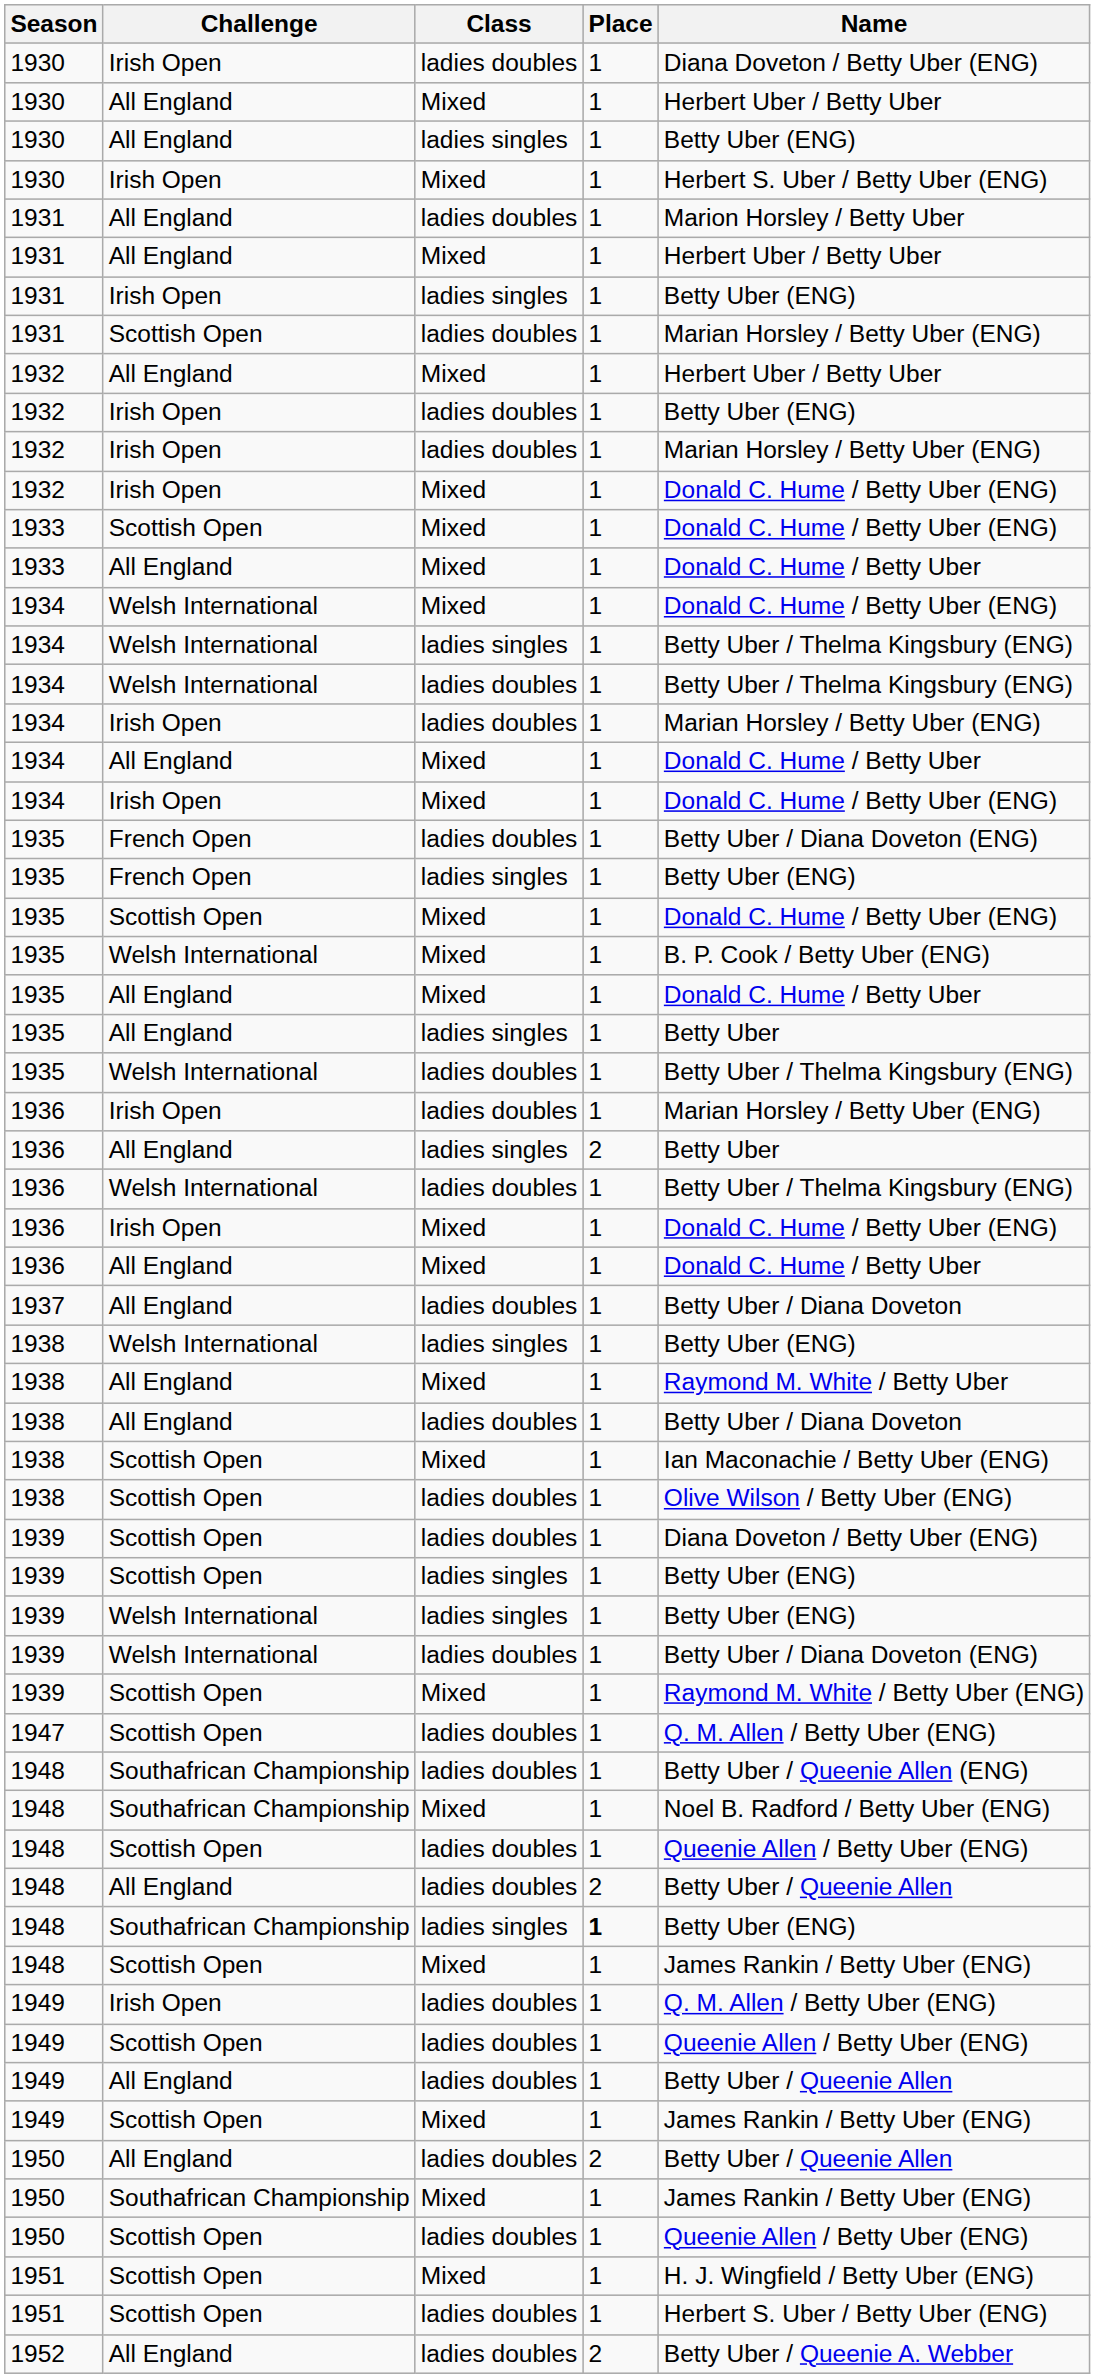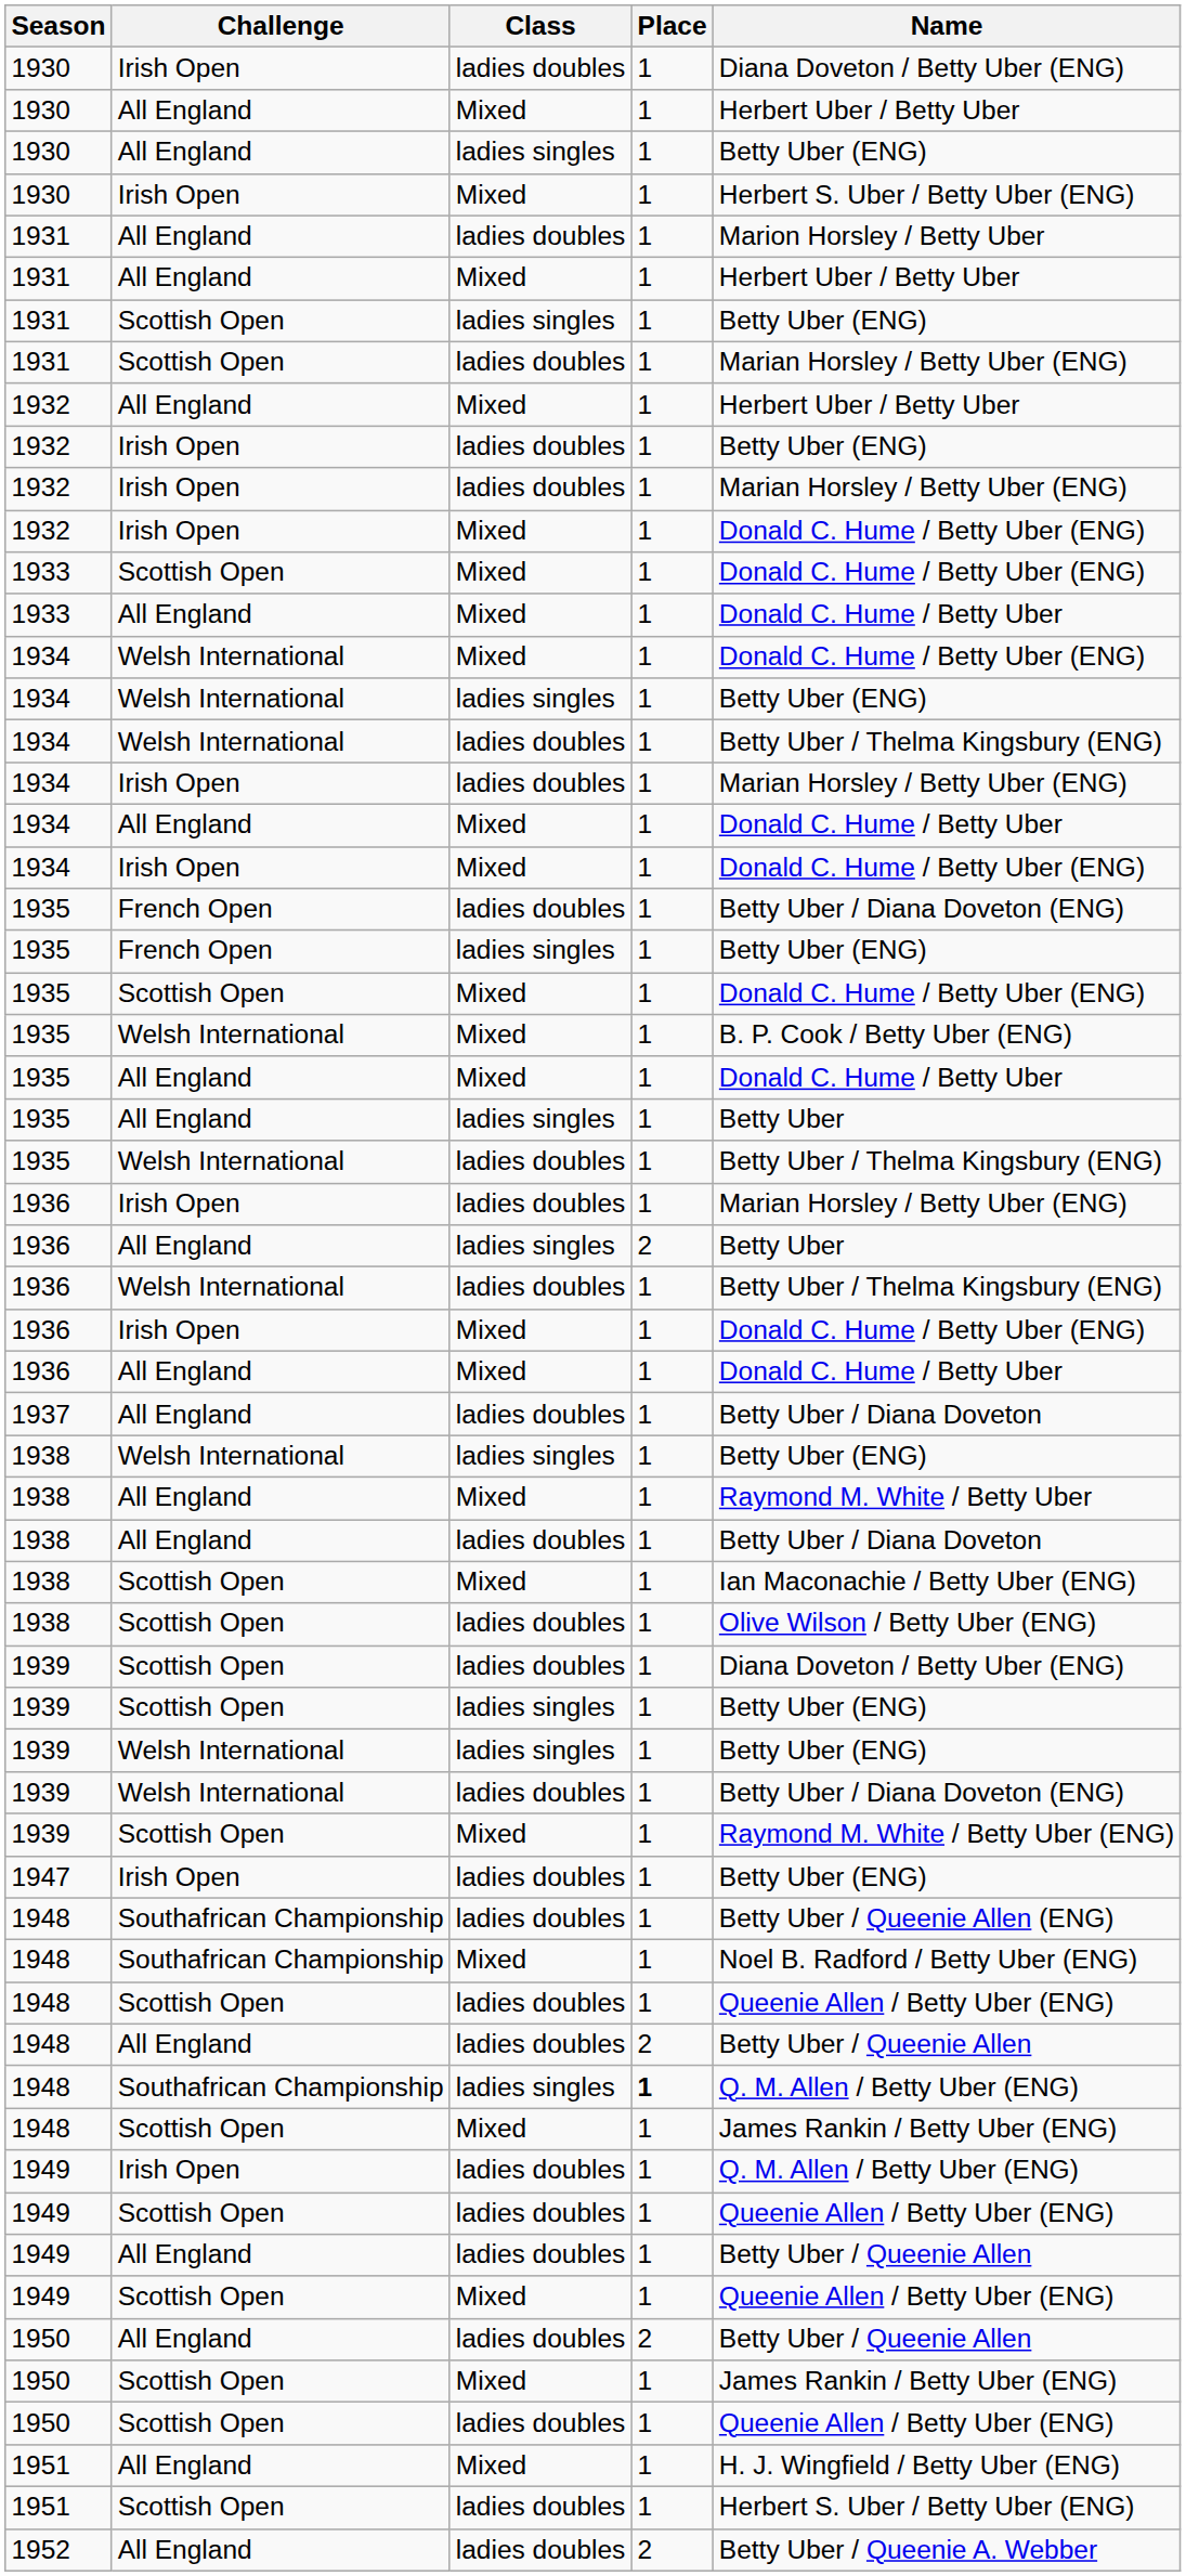 <table class="wikitable">
 <tr>
 <th>Season</th>
 <th>Challenge</th>
 <th>Class</th>
 <th>Place</th>
 <th>Name</th>
 </tr>
 <tr>
 <td>1930</td>
 <td>Irish Open</td>
 <td>ladies doubles</td>
 <td>1</td>
 <td>Diana Doveton / Betty Uber (ENG)</td>
 </tr>
 <tr>
 <td>1930</td>
 <td>All England</td>
 <td>Mixed</td>
 <td>1</td>
 <td>Herbert Uber / Betty Uber</td>
 </tr>
 <tr>
 <td>1930</td>
 <td>All England</td>
 <td>ladies singles</td>
 <td>1</td>
 <td>Betty Uber (ENG)</td>
 </tr>
 <tr>
 <td>1930</td>
 <td>Irish Open</td>
 <td>Mixed</td>
 <td>1</td>
 <td>Herbert S. Uber / Betty Uber (ENG)</td>
 </tr>
 <tr>
 <td>1931</td>
 <td>All England</td>
 <td>ladies doubles</td>
 <td>1</td>
 <td>Marion Horsley / Betty Uber</td>
 </tr>
 <tr>
 <td>1931</td>
 <td>All England</td>
 <td>Mixed</td>
 <td>1</td>
 <td>Herbert Uber / Betty Uber</td>
 </tr>
 <tr>
 <td>1931</td>
-<td>Irish Open</td>
+<td>Scottish Open</td>
 <td>ladies singles</td>
 <td>1</td>
 <td>Betty Uber (ENG)</td>
 </tr>
 <tr>
 <td>1931</td>
 <td>Scottish Open</td>
 <td>ladies doubles</td>
 <td>1</td>
 <td>Marian Horsley / Betty Uber (ENG)</td>
 </tr>
 <tr>
 <td>1932</td>
 <td>All England</td>
 <td>Mixed</td>
 <td>1</td>
 <td>Herbert Uber / Betty Uber</td>
 </tr>
 <tr>
 <td>1932</td>
 <td>Irish Open</td>
 <td>ladies doubles</td>
 <td>1</td>
 <td>Betty Uber (ENG)</td>
 </tr>
 <tr>
 <td>1932</td>
 <td>Irish Open</td>
 <td>ladies doubles</td>
 <td>1</td>
 <td>Marian Horsley / Betty Uber (ENG)</td>
 </tr>
 <tr>
 <td>1932</td>
 <td>Irish Open</td>
 <td>Mixed</td>
 <td>1</td>
 <td><a href='#'>Donald C. Hume</a> / Betty Uber (ENG)</td>
 </tr>
 <tr>
 <td>1933</td>
 <td>Scottish Open</td>
 <td>Mixed</td>
 <td>1</td>
 <td><a href='#'>Donald C. Hume</a> / Betty Uber (ENG)</td>
 </tr>
 <tr>
 <td>1933</td>
 <td>All England</td>
 <td>Mixed</td>
 <td>1</td>
 <td><a href='#'>Donald C. Hume</a> / Betty Uber</td>
 </tr>
 <tr>
 <td>1934</td>
 <td>Welsh International</td>
 <td>Mixed</td>
 <td>1</td>
 <td><a href='#'>Donald C. Hume</a> / Betty Uber (ENG)</td>
 </tr>
 <tr>
 <td>1934</td>
 <td>Welsh International</td>
 <td>ladies singles</td>
 <td>1</td>
-<td>Betty Uber / Thelma Kingsbury (ENG)</td>
+<td>Betty Uber (ENG)</td>
 </tr>
 <tr>
 <td>1934</td>
 <td>Welsh International</td>
 <td>ladies doubles</td>
 <td>1</td>
 <td>Betty Uber / Thelma Kingsbury (ENG)</td>
 </tr>
 <tr>
 <td>1934</td>
 <td>Irish Open</td>
 <td>ladies doubles</td>
 <td>1</td>
 <td>Marian Horsley / Betty Uber (ENG)</td>
 </tr>
 <tr>
 <td>1934</td>
 <td>All England</td>
 <td>Mixed</td>
 <td>1</td>
 <td><a href='#'>Donald C. Hume</a> / Betty Uber</td>
 </tr>
 <tr>
 <td>1934</td>
 <td>Irish Open</td>
 <td>Mixed</td>
 <td>1</td>
 <td><a href='#'>Donald C. Hume</a> / Betty Uber (ENG)</td>
 </tr>
 <tr>
 <td>1935</td>
 <td>French Open</td>
 <td>ladies doubles</td>
 <td>1</td>
 <td>Betty Uber / Diana Doveton (ENG)</td>
 </tr>
 <tr>
 <td>1935</td>
 <td>French Open</td>
 <td>ladies singles</td>
 <td>1</td>
 <td>Betty Uber (ENG)</td>
 </tr>
 <tr>
 <td>1935</td>
 <td>Scottish Open</td>
 <td>Mixed</td>
 <td>1</td>
 <td><a href='#'>Donald C. Hume</a> / Betty Uber (ENG)</td>
 </tr>
 <tr>
 <td>1935</td>
 <td>Welsh International</td>
 <td>Mixed</td>
 <td>1</td>
 <td>B. P. Cook / Betty Uber (ENG)</td>
 </tr>
 <tr>
 <td>1935</td>
 <td>All England</td>
 <td>Mixed</td>
 <td>1</td>
 <td><a href='#'>Donald C. Hume</a> / Betty Uber</td>
 </tr>
 <tr>
 <td>1935</td>
 <td>All England</td>
 <td>ladies singles</td>
 <td>1</td>
 <td>Betty Uber</td>
 </tr>
 <tr>
 <td>1935</td>
 <td>Welsh International</td>
 <td>ladies doubles</td>
 <td>1</td>
 <td>Betty Uber / Thelma Kingsbury (ENG)</td>
 </tr>
 <tr>
 <td>1936</td>
 <td>Irish Open</td>
 <td>ladies doubles</td>
 <td>1</td>
 <td>Marian Horsley / Betty Uber (ENG)</td>
 </tr>
 <tr>
 <td>1936</td>
 <td>All England</td>
 <td>ladies singles</td>
 <td>2</td>
 <td>Betty Uber</td>
 </tr>
 <tr>
 <td>1936</td>
 <td>Welsh International</td>
 <td>ladies doubles</td>
 <td>1</td>
 <td>Betty Uber / Thelma Kingsbury (ENG)</td>
 </tr>
 <tr>
 <td>1936</td>
 <td>Irish Open</td>
 <td>Mixed</td>
 <td>1</td>
 <td><a href='#'>Donald C. Hume</a> / Betty Uber (ENG)</td>
 </tr>
 <tr>
 <td>1936</td>
 <td>All England</td>
 <td>Mixed</td>
 <td>1</td>
 <td><a href='#'>Donald C. Hume</a> / Betty Uber</td>
 </tr>
 <tr>
 <td>1937</td>
 <td>All England</td>
 <td>ladies doubles</td>
 <td>1</td>
 <td>Betty Uber / Diana Doveton</td>
 </tr>
 <tr>
 <td>1938</td>
 <td>Welsh International</td>
 <td>ladies singles</td>
 <td>1</td>
 <td>Betty Uber (ENG)</td>
 </tr>
 <tr>
 <td>1938</td>
 <td>All England</td>
 <td>Mixed</td>
 <td>1</td>
 <td><a href='#'>Raymond M. White</a> / Betty Uber</td>
 </tr>
 <tr>
 <td>1938</td>
 <td>All England</td>
 <td>ladies doubles</td>
 <td>1</td>
 <td>Betty Uber / Diana Doveton</td>
 </tr>
 <tr>
 <td>1938</td>
 <td>Scottish Open</td>
 <td>Mixed</td>
 <td>1</td>
 <td>Ian Maconachie / Betty Uber (ENG)</td>
 </tr>
 <tr>
 <td>1938</td>
 <td>Scottish Open</td>
 <td>ladies doubles</td>
 <td>1</td>
 <td><a href='#'>Olive Wilson</a> / Betty Uber (ENG)</td>
 </tr>
 <tr>
 <td>1939</td>
 <td>Scottish Open</td>
 <td>ladies doubles</td>
 <td>1</td>
 <td>Diana Doveton / Betty Uber (ENG)</td>
 </tr>
 <tr>
 <td>1939</td>
 <td>Scottish Open</td>
 <td>ladies singles</td>
 <td>1</td>
 <td>Betty Uber (ENG)</td>
 </tr>
 <tr>
 <td>1939</td>
 <td>Welsh International</td>
 <td>ladies singles</td>
 <td>1</td>
 <td>Betty Uber (ENG)</td>
 </tr>
 <tr>
 <td>1939</td>
 <td>Welsh International</td>
 <td>ladies doubles</td>
 <td>1</td>
 <td>Betty Uber / Diana Doveton (ENG)</td>
 </tr>
 <tr>
 <td>1939</td>
 <td>Scottish Open</td>
 <td>Mixed</td>
 <td>1</td>
 <td><a href='#'>Raymond M. White</a> / Betty Uber (ENG)</td>
 </tr>
 <tr>
 <td>1947</td>
-<td>Scottish Open</td>
+<td>Irish Open</td>
 <td>ladies doubles</td>
 <td>1</td>
-<td><a href='#'>Q. M. Allen</a> / Betty Uber (ENG)</td>
+<td>Betty Uber (ENG)</td>
 </tr>
 <tr>
 <td>1948</td>
 <td>Southafrican Championship</td>
 <td>ladies doubles</td>
 <td>1</td>
 <td>Betty Uber / <a href='#'>Queenie Allen</a> (ENG)</td>
 </tr>
 <tr>
 <td>1948</td>
 <td>Southafrican Championship</td>
 <td>Mixed</td>
 <td>1</td>
 <td>Noel B. Radford / Betty Uber (ENG)</td>
 </tr>
 <tr>
 <td>1948</td>
 <td>Scottish Open</td>
 <td>ladies doubles</td>
 <td>1</td>
 <td><a href='#'>Queenie Allen</a> / Betty Uber (ENG)</td>
 </tr>
 <tr>
 <td>1948</td>
 <td>All England</td>
 <td>ladies doubles</td>
 <td>2</td>
 <td>Betty Uber / <a href='#'>Queenie Allen</a></td>
 </tr>
 <tr>
 <td>1948</td>
 <td>Southafrican Championship</td>
 <td>ladies singles</td>
 <td><strong>1</strong></td>
-<td>Betty Uber (ENG)</td>
+<td><a href='#'>Q. M. Allen</a> / Betty Uber (ENG)</td>
 </tr>
 <tr>
 <td>1948</td>
 <td>Scottish Open</td>
 <td>Mixed</td>
 <td>1</td>
 <td>James Rankin / Betty Uber (ENG)</td>
 </tr>
 <tr>
 <td>1949</td>
 <td>Irish Open</td>
 <td>ladies doubles</td>
 <td>1</td>
 <td><a href='#'>Q. M. Allen</a> / Betty Uber (ENG)</td>
 </tr>
 <tr>
 <td>1949</td>
 <td>Scottish Open</td>
 <td>ladies doubles</td>
 <td>1</td>
 <td><a href='#'>Queenie Allen</a> / Betty Uber (ENG)</td>
 </tr>
 <tr>
 <td>1949</td>
 <td>All England</td>
 <td>ladies doubles</td>
 <td>1</td>
 <td>Betty Uber / <a href='#'>Queenie Allen</a></td>
 </tr>
 <tr>
 <td>1949</td>
 <td>Scottish Open</td>
 <td>Mixed</td>
 <td>1</td>
-<td>James Rankin / Betty Uber (ENG)</td>
+<td><a href='#'>Queenie Allen</a> / Betty Uber (ENG)</td>
 </tr>
 <tr>
 <td>1950</td>
 <td>All England</td>
 <td>ladies doubles</td>
 <td>2</td>
 <td>Betty Uber / <a href='#'>Queenie Allen</a></td>
 </tr>
 <tr>
 <td>1950</td>
-<td>Southafrican Championship</td>
+<td>Scottish Open</td>
 <td>Mixed</td>
 <td>1</td>
 <td>James Rankin / Betty Uber (ENG)</td>
 </tr>
 <tr>
 <td>1950</td>
 <td>Scottish Open</td>
 <td>ladies doubles</td>
 <td>1</td>
 <td><a href='#'>Queenie Allen</a> / Betty Uber (ENG)</td>
 </tr>
 <tr>
 <td>1951</td>
-<td>Scottish Open</td>
+<td>All England</td>
 <td>Mixed</td>
 <td>1</td>
 <td>H. J. Wingfield / Betty Uber (ENG)</td>
 </tr>
 <tr>
 <td>1951</td>
 <td>Scottish Open</td>
 <td>ladies doubles</td>
 <td>1</td>
 <td>Herbert S. Uber / Betty Uber (ENG)</td>
 </tr>
 <tr>
 <td>1952</td>
 <td>All England</td>
 <td>ladies doubles</td>
 <td>2</td>
 <td>Betty Uber / <a href='#'>Queenie A. Webber</a></td>
 </tr>
 </table>
